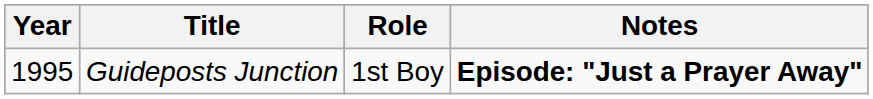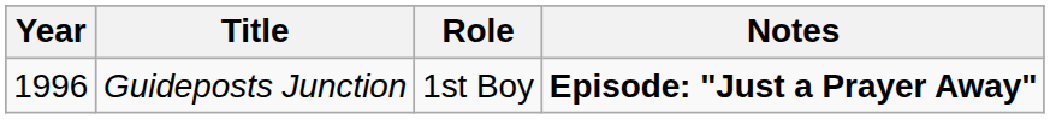 <table class="wikitable sortable">
 <tr>
 <th>Year</th>
 <th>Title</th>
 <th>Role</th>
 <th>Notes</th>
 </tr>
 <tr>
-<td>1995</td>
+<td>1996</td>
 <td><em>Guideposts Junction</em></td>
 <td>1st Boy</td>
 <td><strong>Episode: "Just a Prayer Away"</strong></td>
 </tr>
 </table>
